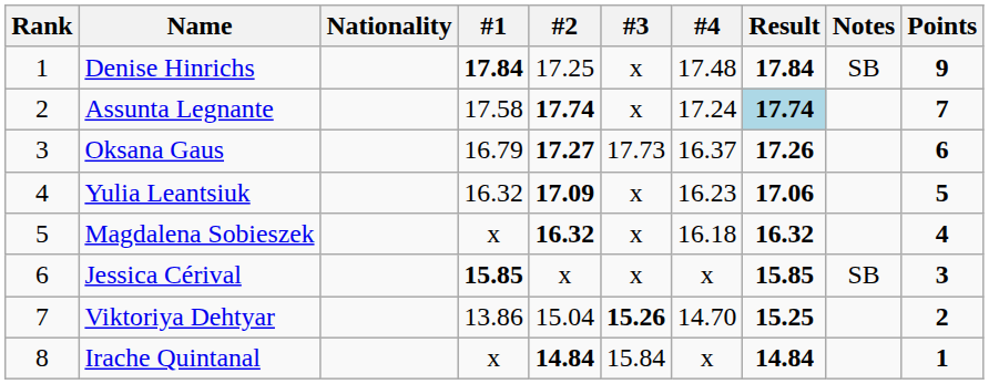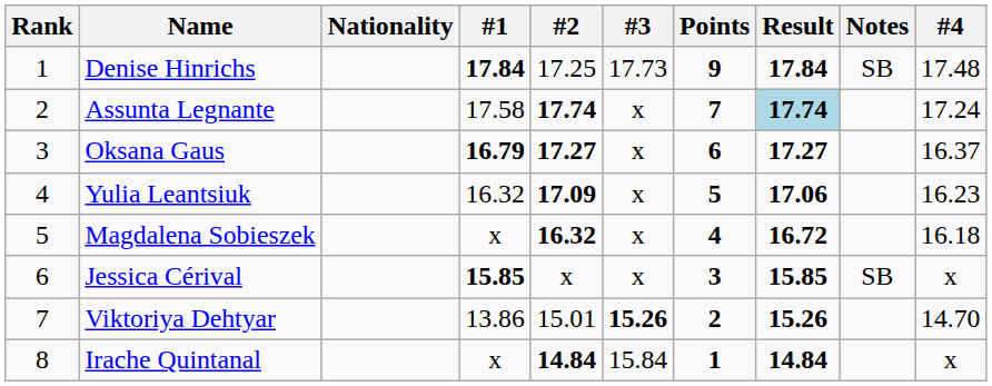 <table class="wikitable sortable" style="text-align:center">
 <tr>
 <th>Rank</th>
 <th>Name</th>
 <th>Nationality</th>
 <th>#1</th>
 <th>#2</th>
 <th>#3</th>
-<th>#4</th>
+<th>Points</th>
 <th>Result</th>
 <th>Notes</th>
-<th>Points</th>
+<th>#4</th>
 </tr>
 <tr>
 <td>1</td>
 <td align=left><a href='#'>Denise Hinrichs</a></td>
 <td align=left></td>
 <td><strong>17.84</strong></td>
 <td>17.25</td>
-<td>x</td>
-<td>17.48</td>
+<td>17.73</td>
+<td><strong>9</strong></td>
 <td><strong>17.84</strong></td>
 <td>SB</td>
-<td><strong>9</strong></td>
+<td>17.48</td>
 </tr>
 <tr>
 <td>2</td>
 <td align=left><a href='#'>Assunta Legnante</a></td>
 <td align=left></td>
 <td>17.58</td>
 <td><strong>17.74</strong></td>
 <td>x</td>
-<td>17.24</td>
+<td><strong>7</strong></td>
 <td style="background: lightblue;"><strong>17.74</strong></td>
 <td></td>
-<td><strong>7</strong></td>
+<td>17.24</td>
 </tr>
 <tr>
 <td>3</td>
 <td align=left><a href='#'>Oksana Gaus</a></td>
 <td align=left></td>
-<td>16.79</td>
+<td><strong>16.79</strong></td>
 <td><strong>17.27</strong></td>
-<td>17.73</td>
+<td>x</td>
+<td><strong>6</strong></td>
+<td><strong>17.27</strong></td>
+<td></td>
 <td>16.37</td>
-<td><strong>17.26</strong></td>
-<td></td>
-<td><strong>6</strong></td>
 </tr>
 <tr>
 <td>4</td>
 <td align=left><a href='#'>Yulia Leantsiuk</a></td>
 <td align=left></td>
 <td>16.32</td>
 <td><strong>17.09</strong></td>
 <td>x</td>
-<td>16.23</td>
+<td><strong>5</strong></td>
 <td><strong>17.06</strong></td>
 <td></td>
-<td><strong>5</strong></td>
+<td>16.23</td>
 </tr>
 <tr>
 <td>5</td>
 <td align=left><a href='#'>Magdalena Sobieszek</a></td>
 <td align=left></td>
 <td>x</td>
 <td><strong>16.32</strong></td>
 <td>x</td>
+<td><strong>4</strong></td>
+<td><strong>16.72</strong></td>
+<td></td>
 <td>16.18</td>
-<td><strong>16.32</strong></td>
-<td></td>
-<td><strong>4</strong></td>
 </tr>
 <tr>
 <td>6</td>
 <td align=left><a href='#'>Jessica Cérival</a></td>
 <td align=left></td>
 <td><strong>15.85</strong></td>
 <td>x</td>
 <td>x</td>
-<td>x</td>
+<td><strong>3</strong></td>
 <td><strong>15.85</strong></td>
 <td>SB</td>
-<td><strong>3</strong></td>
+<td>x</td>
 </tr>
 <tr>
 <td>7</td>
 <td align=left><a href='#'>Viktoriya Dehtyar</a></td>
 <td align=left></td>
 <td>13.86</td>
-<td>15.04</td>
+<td>15.01</td>
 <td><strong>15.26</strong></td>
+<td><strong>2</strong></td>
+<td><strong>15.26</strong></td>
+<td></td>
 <td>14.70</td>
-<td><strong>15.25</strong></td>
-<td></td>
-<td><strong>2</strong></td>
 </tr>
 <tr>
 <td>8</td>
 <td align=left><a href='#'>Irache Quintanal</a></td>
 <td align=left></td>
 <td>x</td>
 <td><strong>14.84</strong></td>
 <td>15.84</td>
-<td>x</td>
+<td><strong>1</strong></td>
 <td><strong>14.84</strong></td>
 <td></td>
-<td><strong>1</strong></td>
+<td>x</td>
 </tr>
 </table>
